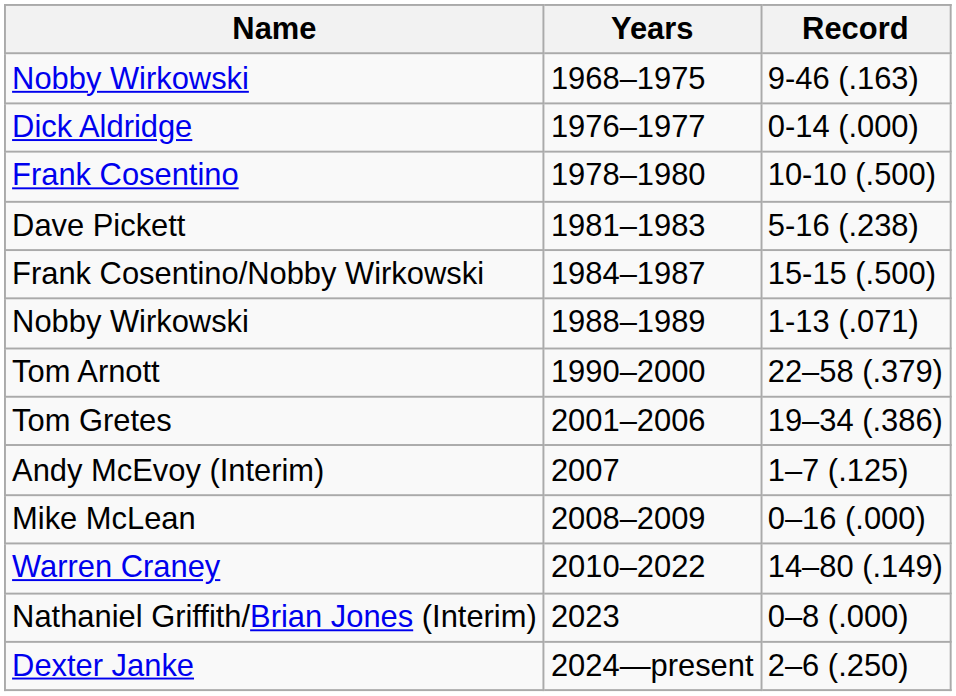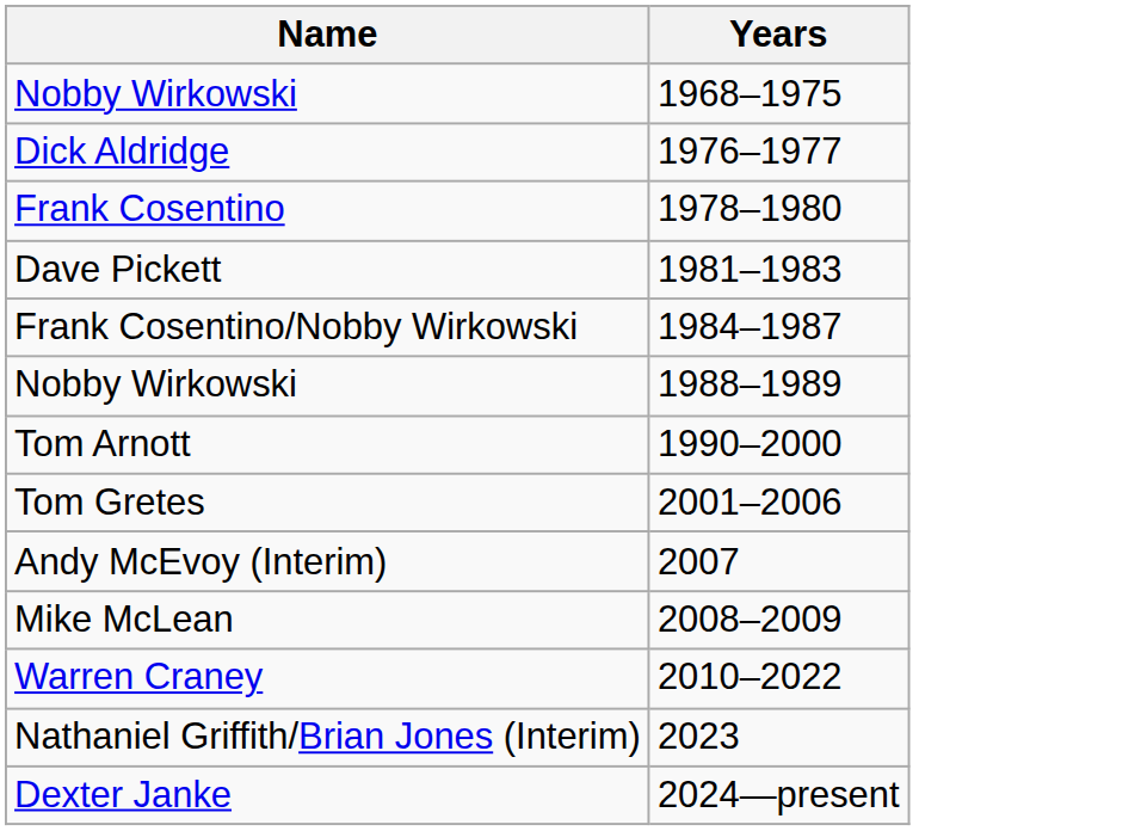 <table class="wikitable">
 <tr>
 <th>Name</th>
 <th>Years</th>
-<th>Record</th>
 </tr>
 <tr>
 <td><a href='#'>Nobby Wirkowski</a></td>
 <td>1968–1975</td>
-<td>9-46 (.163)</td>
 </tr>
 <tr>
 <td><a href='#'>Dick Aldridge</a></td>
 <td>1976–1977</td>
-<td>0-14 (.000)</td>
 </tr>
 <tr>
 <td><a href='#'>Frank Cosentino</a></td>
 <td>1978–1980</td>
-<td>10-10 (.500)</td>
 </tr>
 <tr>
 <td>Dave Pickett</td>
 <td>1981–1983</td>
-<td>5-16 (.238)</td>
 </tr>
 <tr>
 <td>Frank Cosentino/Nobby Wirkowski</td>
 <td>1984–1987</td>
-<td>15-15 (.500)</td>
 </tr>
 <tr>
 <td>Nobby Wirkowski</td>
 <td>1988–1989</td>
-<td>1-13 (.071)</td>
 </tr>
 <tr>
 <td>Tom Arnott</td>
 <td>1990–2000</td>
-<td>22–58 (.379)</td>
 </tr>
 <tr>
 <td>Tom Gretes</td>
 <td>2001–2006</td>
-<td>19–34 (.386)</td>
 </tr>
 <tr>
 <td>Andy McEvoy (Interim)</td>
 <td>2007</td>
-<td>1–7 (.125)</td>
 </tr>
 <tr>
 <td>Mike McLean</td>
 <td>2008–2009</td>
-<td>0–16 (.000)</td>
 </tr>
 <tr>
 <td><a href='#'>Warren Craney</a></td>
 <td>2010–2022</td>
-<td>14–80 (.149)</td>
 </tr>
 <tr>
 <td>Nathaniel Griffith/<a href='#'>Brian Jones</a> (Interim)</td>
 <td>2023</td>
-<td>0–8 (.000)</td>
 </tr>
 <tr>
 <td><a href='#'>Dexter Janke</a></td>
 <td>2024—present</td>
-<td>2–6 (.250)</td>
 </tr>
 </table>
